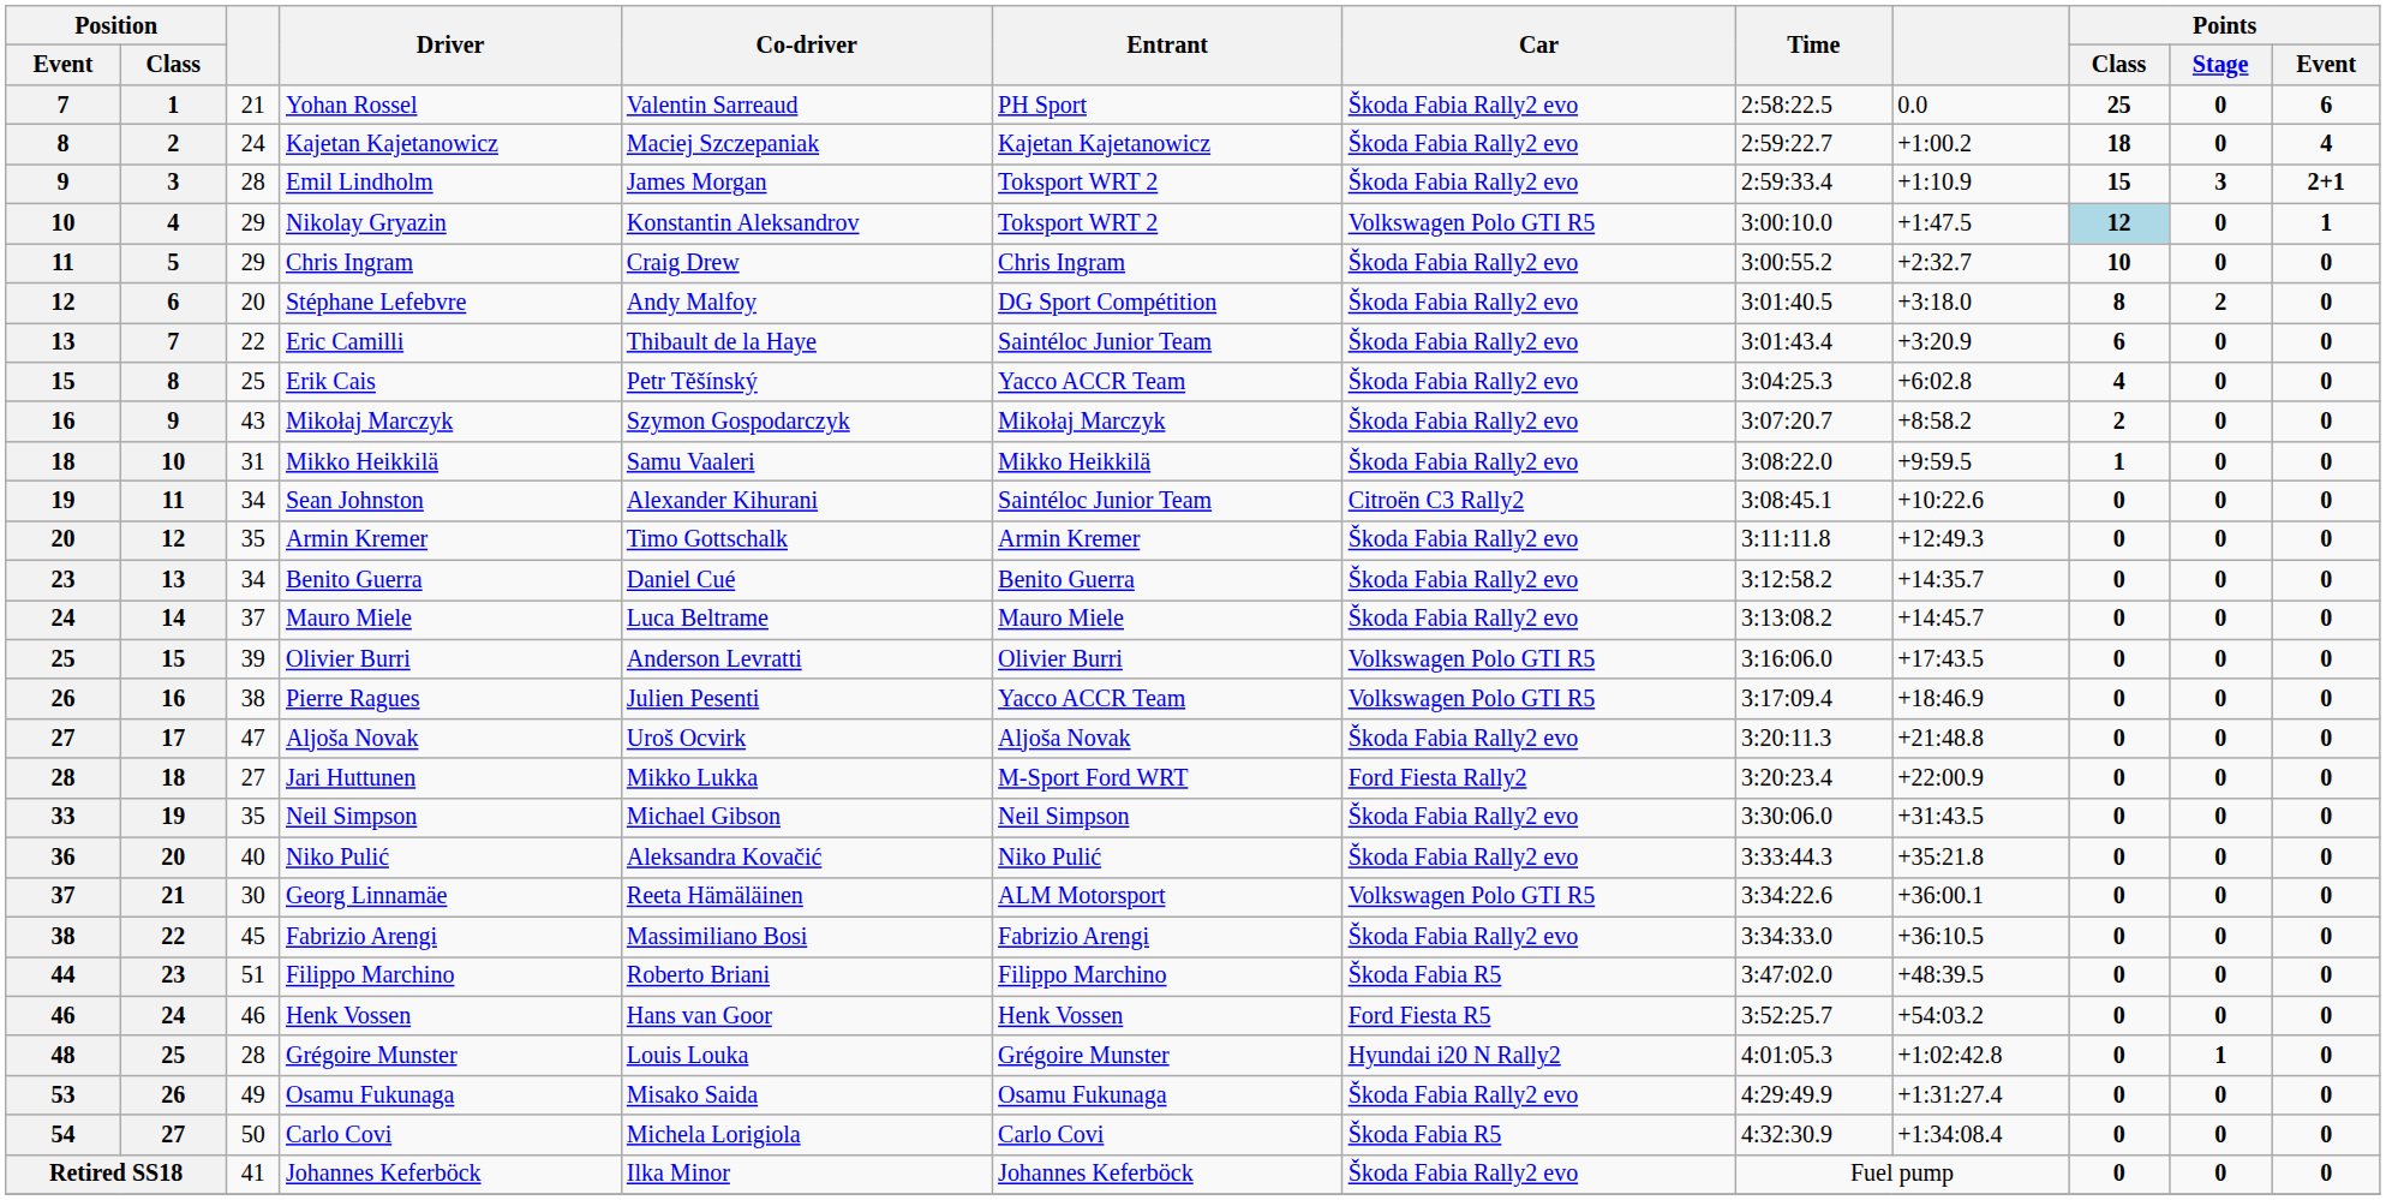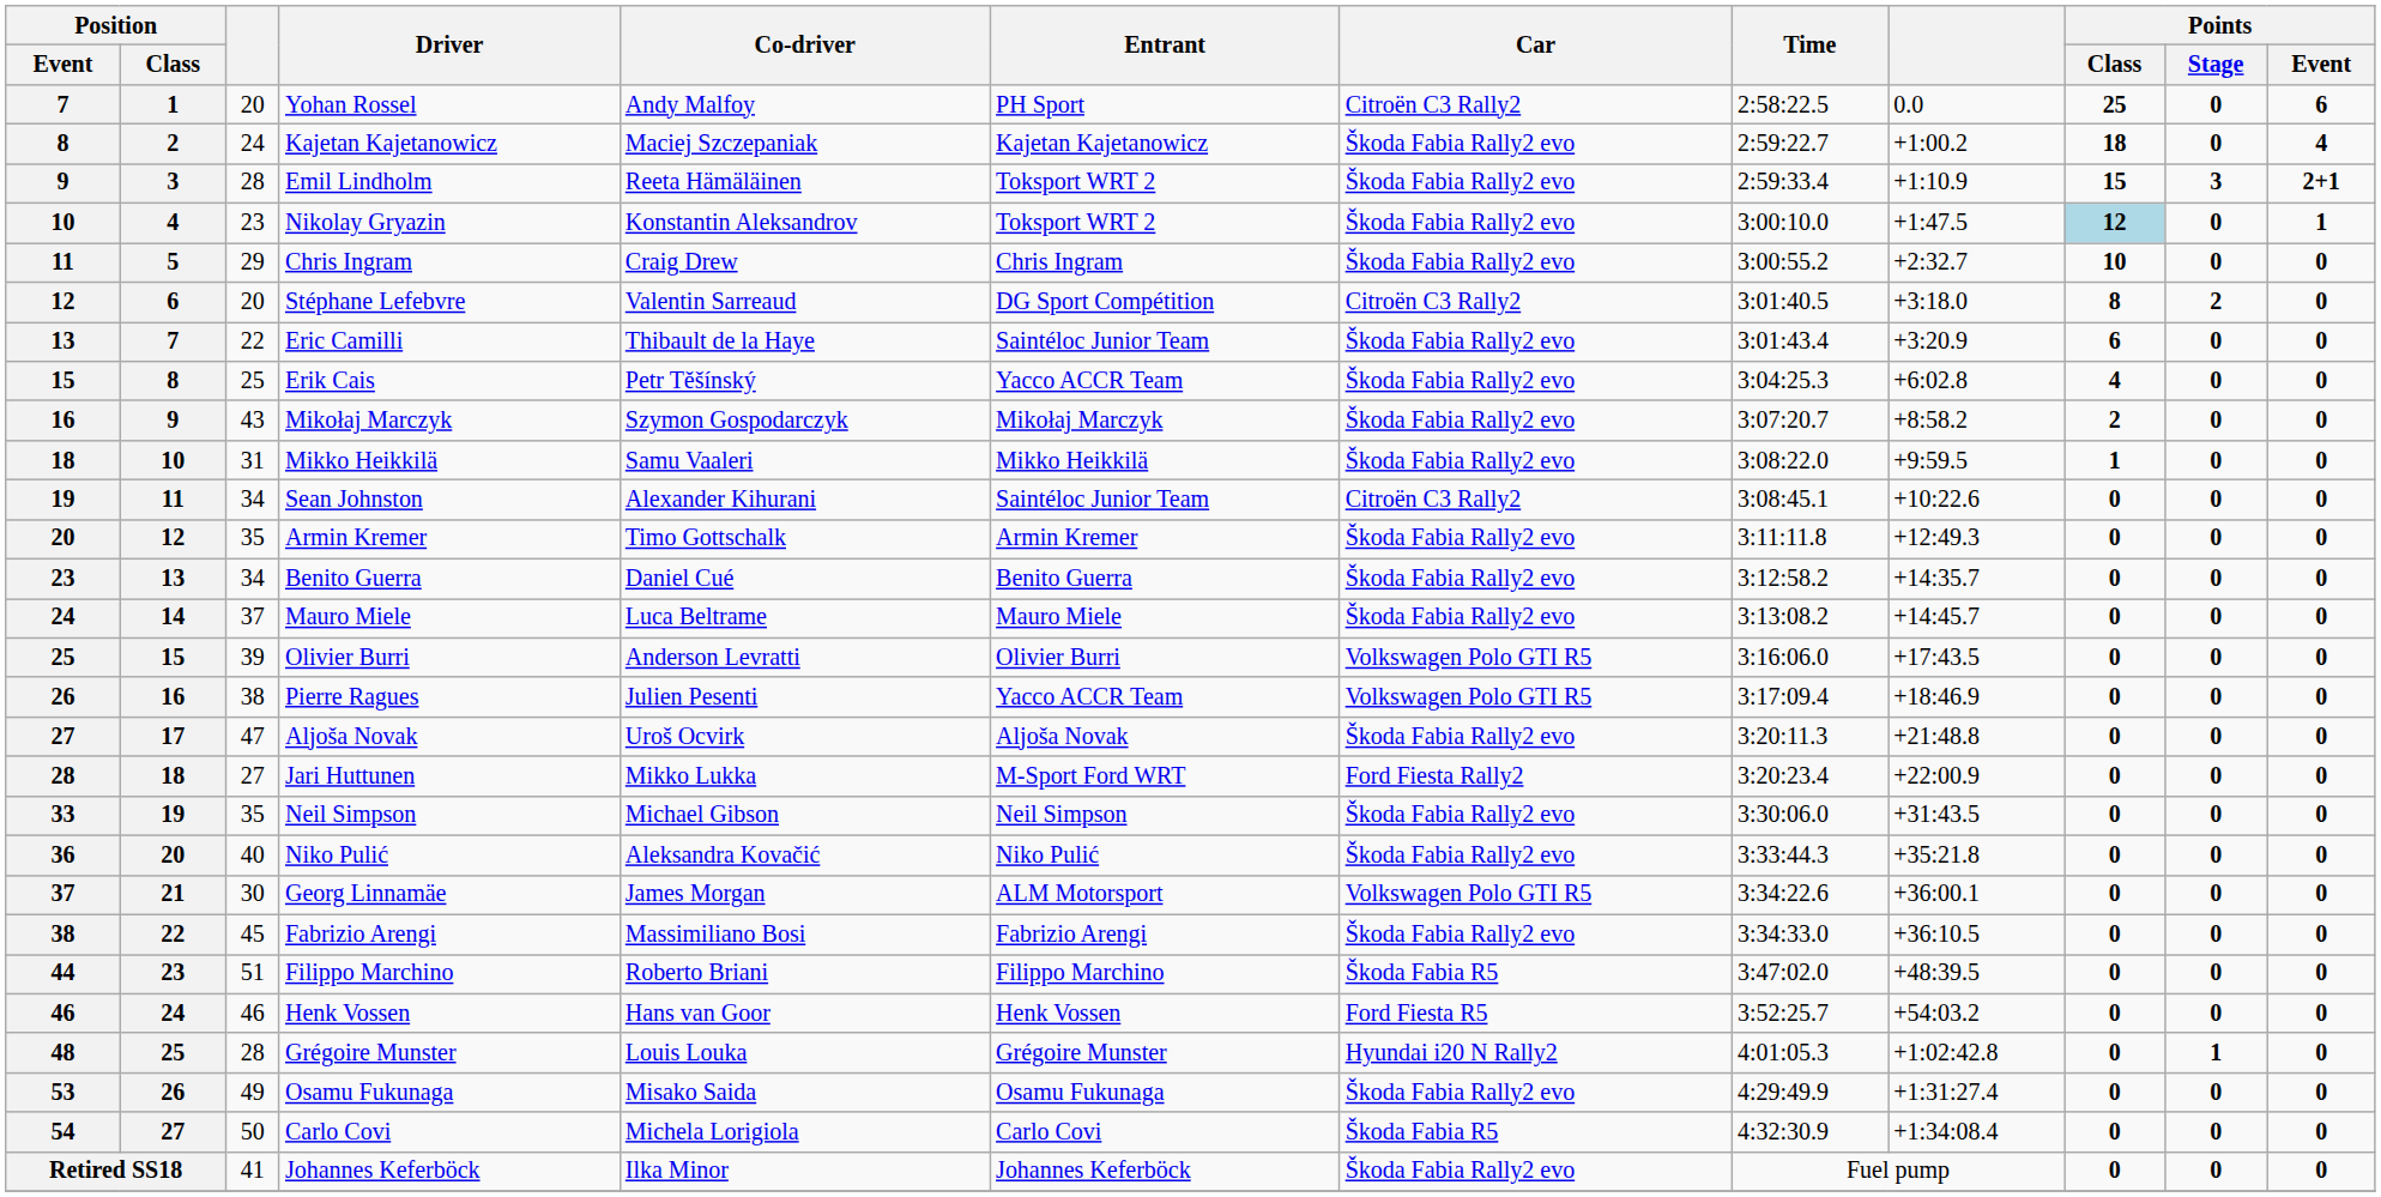 <table class="wikitable" width=85% style="font-size: 85%;">
 <tr>
 <th colspan="2">Position</th>
 <th rowspan="2"></th>
 <th rowspan="2">Driver</th>
 <th rowspan="2">Co-driver</th>
 <th rowspan="2">Entrant</th>
 <th rowspan="2">Car</th>
 <th rowspan="2">Time</th>
 <th rowspan="2"></th>
 <th colspan="3">Points</th>
 </tr>
 <tr>
 <th>Event</th>
 <th>Class</th>
 <th>Class</th>
 <th><a href='#'>Stage</a></th>
 <th>Event</th>
 </tr>
 <tr>
 <th>7</th>
 <th>1</th>
-<td align="center">21</td>
+<td align="center">20</td>
 <td><a href='#'>Yohan Rossel</a></td>
-<td><a href='#'>Valentin Sarreaud</a></td>
+<td><a href='#'>Andy Malfoy</a></td>
 <td><a href='#'>PH Sport</a></td>
-<td><a href='#'>Škoda Fabia Rally2 evo</a></td>
+<td><a href='#'>Citroën C3 Rally2</a></td>
 <td>2:58:22.5</td>
 <td>0.0</td>
 <td align="center"><strong>25</strong></td>
 <td align="center"><strong>0</strong></td>
 <td align="center"><strong>6</strong></td>
 </tr>
 <tr>
 <th>8</th>
 <th>2</th>
 <td align="center">24</td>
 <td><a href='#'>Kajetan Kajetanowicz</a></td>
 <td><a href='#'>Maciej Szczepaniak</a></td>
 <td><a href='#'>Kajetan Kajetanowicz</a></td>
 <td><a href='#'>Škoda Fabia Rally2 evo</a></td>
 <td>2:59:22.7</td>
 <td>+1:00.2</td>
 <td align="center"><strong>18</strong></td>
 <td align="center"><strong>0</strong></td>
 <td align="center"><strong>4</strong></td>
 </tr>
 <tr>
 <th>9</th>
 <th>3</th>
 <td align="center">28</td>
 <td><a href='#'>Emil Lindholm</a></td>
-<td><a href='#'>James Morgan</a></td>
+<td><a href='#'>Reeta Hämäläinen</a></td>
 <td><a href='#'>Toksport WRT 2</a></td>
 <td><a href='#'>Škoda Fabia Rally2 evo</a></td>
 <td>2:59:33.4</td>
 <td>+1:10.9</td>
 <td align="center"><strong>15</strong></td>
 <td align="center"><strong>3</strong></td>
 <td align="center"><strong>2+1</strong></td>
 </tr>
 <tr>
 <th>10</th>
 <th>4</th>
-<td align="center">29</td>
+<td align="center">23</td>
 <td><a href='#'>Nikolay Gryazin</a></td>
 <td><a href='#'>Konstantin Aleksandrov</a></td>
 <td><a href='#'>Toksport WRT 2</a></td>
-<td><a href='#'>Volkswagen Polo GTI R5</a></td>
+<td><a href='#'>Škoda Fabia Rally2 evo</a></td>
 <td>3:00:10.0</td>
 <td>+1:47.5</td>
 <td align="center" style="background: lightblue;"><strong>12</strong></td>
 <td align="center"><strong>0</strong></td>
 <td align="center"><strong>1</strong></td>
 </tr>
 <tr>
 <th>11</th>
 <th>5</th>
 <td align="center">29</td>
 <td><a href='#'>Chris Ingram</a></td>
 <td><a href='#'>Craig Drew</a></td>
 <td><a href='#'>Chris Ingram</a></td>
 <td><a href='#'>Škoda Fabia Rally2 evo</a></td>
 <td>3:00:55.2</td>
 <td>+2:32.7</td>
 <td align="center"><strong>10</strong></td>
 <td align="center"><strong>0</strong></td>
 <td align="center"><strong>0</strong></td>
 </tr>
 <tr>
 <th>12</th>
 <th>6</th>
 <td align="center">20</td>
 <td><a href='#'>Stéphane Lefebvre</a></td>
-<td><a href='#'>Andy Malfoy</a></td>
+<td><a href='#'>Valentin Sarreaud</a></td>
 <td><a href='#'>DG Sport Compétition</a></td>
-<td><a href='#'>Škoda Fabia Rally2 evo</a></td>
+<td><a href='#'>Citroën C3 Rally2</a></td>
 <td>3:01:40.5</td>
 <td>+3:18.0</td>
 <td align="center"><strong>8</strong></td>
 <td align="center"><strong>2</strong></td>
 <td align="center"><strong>0</strong></td>
 </tr>
 <tr>
 <th>13</th>
 <th>7</th>
 <td align="center">22</td>
 <td><a href='#'>Eric Camilli</a></td>
 <td><a href='#'>Thibault de la Haye</a></td>
 <td><a href='#'>Saintéloc Junior Team</a></td>
 <td><a href='#'>Škoda Fabia Rally2 evo</a></td>
 <td>3:01:43.4</td>
 <td>+3:20.9</td>
 <td align="center"><strong>6</strong></td>
 <td align="center"><strong>0</strong></td>
 <td align="center"><strong>0</strong></td>
 </tr>
 <tr>
 <th>15</th>
 <th>8</th>
 <td align="center">25</td>
 <td><a href='#'>Erik Cais</a></td>
 <td><a href='#'>Petr Těšínský</a></td>
 <td><a href='#'>Yacco ACCR Team</a></td>
 <td><a href='#'>Škoda Fabia Rally2 evo</a></td>
 <td>3:04:25.3</td>
 <td>+6:02.8</td>
 <td align="center"><strong>4</strong></td>
 <td align="center"><strong>0</strong></td>
 <td align="center"><strong>0</strong></td>
 </tr>
 <tr>
 <th>16</th>
 <th>9</th>
 <td align="center">43</td>
 <td><a href='#'>Mikołaj Marczyk</a></td>
 <td><a href='#'>Szymon Gospodarczyk</a></td>
 <td><a href='#'>Mikołaj Marczyk</a></td>
 <td><a href='#'>Škoda Fabia Rally2 evo</a></td>
 <td>3:07:20.7</td>
 <td>+8:58.2</td>
 <td align="center"><strong>2</strong></td>
 <td align="center"><strong>0</strong></td>
 <td align="center"><strong>0</strong></td>
 </tr>
 <tr>
 <th>18</th>
 <th>10</th>
 <td align="center">31</td>
 <td><a href='#'>Mikko Heikkilä</a></td>
 <td><a href='#'>Samu Vaaleri</a></td>
 <td><a href='#'>Mikko Heikkilä</a></td>
 <td><a href='#'>Škoda Fabia Rally2 evo</a></td>
 <td>3:08:22.0</td>
 <td>+9:59.5</td>
 <td align="center"><strong>1</strong></td>
 <td align="center"><strong>0</strong></td>
 <td align="center"><strong>0</strong></td>
 </tr>
 <tr>
 <th>19</th>
 <th>11</th>
 <td align="center">34</td>
 <td><a href='#'>Sean Johnston</a></td>
 <td><a href='#'>Alexander Kihurani</a></td>
 <td><a href='#'>Saintéloc Junior Team</a></td>
 <td><a href='#'>Citroën C3 Rally2</a></td>
 <td>3:08:45.1</td>
 <td>+10:22.6</td>
 <td align="center"><strong>0</strong></td>
 <td align="center"><strong>0</strong></td>
 <td align="center"><strong>0</strong></td>
 </tr>
 <tr>
 <th>20</th>
 <th>12</th>
 <td align="center">35</td>
 <td><a href='#'>Armin Kremer</a></td>
 <td><a href='#'>Timo Gottschalk</a></td>
 <td><a href='#'>Armin Kremer</a></td>
 <td><a href='#'>Škoda Fabia Rally2 evo</a></td>
 <td>3:11:11.8</td>
 <td>+12:49.3</td>
 <td align="center"><strong>0</strong></td>
 <td align="center"><strong>0</strong></td>
 <td align="center"><strong>0</strong></td>
 </tr>
 <tr>
 <th>23</th>
 <th>13</th>
 <td align="center">34</td>
 <td><a href='#'>Benito Guerra</a></td>
 <td><a href='#'>Daniel Cué</a></td>
 <td><a href='#'>Benito Guerra</a></td>
 <td><a href='#'>Škoda Fabia Rally2 evo</a></td>
 <td>3:12:58.2</td>
 <td>+14:35.7</td>
 <td align="center"><strong>0</strong></td>
 <td align="center"><strong>0</strong></td>
 <td align="center"><strong>0</strong></td>
 </tr>
 <tr>
 <th>24</th>
 <th>14</th>
 <td align="center">37</td>
 <td><a href='#'>Mauro Miele</a></td>
 <td><a href='#'>Luca Beltrame</a></td>
 <td><a href='#'>Mauro Miele</a></td>
 <td><a href='#'>Škoda Fabia Rally2 evo</a></td>
 <td>3:13:08.2</td>
 <td>+14:45.7</td>
 <td align="center"><strong>0</strong></td>
 <td align="center"><strong>0</strong></td>
 <td align="center"><strong>0</strong></td>
 </tr>
 <tr>
 <th>25</th>
 <th>15</th>
 <td align="center">39</td>
 <td><a href='#'>Olivier Burri</a></td>
 <td><a href='#'>Anderson Levratti</a></td>
 <td><a href='#'>Olivier Burri</a></td>
 <td><a href='#'>Volkswagen Polo GTI R5</a></td>
 <td>3:16:06.0</td>
 <td>+17:43.5</td>
 <td align="center"><strong>0</strong></td>
 <td align="center"><strong>0</strong></td>
 <td align="center"><strong>0</strong></td>
 </tr>
 <tr>
 <th>26</th>
 <th>16</th>
 <td align="center">38</td>
 <td><a href='#'>Pierre Ragues</a></td>
 <td><a href='#'>Julien Pesenti</a></td>
 <td><a href='#'>Yacco ACCR Team</a></td>
 <td><a href='#'>Volkswagen Polo GTI R5</a></td>
 <td>3:17:09.4</td>
 <td>+18:46.9</td>
 <td align="center"><strong>0</strong></td>
 <td align="center"><strong>0</strong></td>
 <td align="center"><strong>0</strong></td>
 </tr>
 <tr>
 <th>27</th>
 <th>17</th>
 <td align="center">47</td>
 <td><a href='#'>Aljoša Novak</a></td>
 <td><a href='#'>Uroš Ocvirk</a></td>
 <td><a href='#'>Aljoša Novak</a></td>
 <td><a href='#'>Škoda Fabia Rally2 evo</a></td>
 <td>3:20:11.3</td>
 <td>+21:48.8</td>
 <td align="center"><strong>0</strong></td>
 <td align="center"><strong>0</strong></td>
 <td align="center"><strong>0</strong></td>
 </tr>
 <tr>
 <th>28</th>
 <th>18</th>
 <td align="center">27</td>
 <td><a href='#'>Jari Huttunen</a></td>
 <td><a href='#'>Mikko Lukka</a></td>
 <td><a href='#'>M-Sport Ford WRT</a></td>
 <td><a href='#'>Ford Fiesta Rally2</a></td>
 <td>3:20:23.4</td>
 <td>+22:00.9</td>
 <td align="center"><strong>0</strong></td>
 <td align="center"><strong>0</strong></td>
 <td align="center"><strong>0</strong></td>
 </tr>
 <tr>
 <th>33</th>
 <th>19</th>
 <td align="center">35</td>
 <td><a href='#'>Neil Simpson</a></td>
 <td><a href='#'>Michael Gibson</a></td>
 <td><a href='#'>Neil Simpson</a></td>
 <td><a href='#'>Škoda Fabia Rally2 evo</a></td>
 <td>3:30:06.0</td>
 <td>+31:43.5</td>
 <td align="center"><strong>0</strong></td>
 <td align="center"><strong>0</strong></td>
 <td align="center"><strong>0</strong></td>
 </tr>
 <tr>
 <th>36</th>
 <th>20</th>
 <td align="center">40</td>
 <td><a href='#'>Niko Pulić</a></td>
 <td><a href='#'>Aleksandra Kovačić</a></td>
 <td><a href='#'>Niko Pulić</a></td>
 <td><a href='#'>Škoda Fabia Rally2 evo</a></td>
 <td>3:33:44.3</td>
 <td>+35:21.8</td>
 <td align="center"><strong>0</strong></td>
 <td align="center"><strong>0</strong></td>
 <td align="center"><strong>0</strong></td>
 </tr>
 <tr>
 <th>37</th>
 <th>21</th>
 <td align="center">30</td>
 <td><a href='#'>Georg Linnamäe</a></td>
-<td><a href='#'>Reeta Hämäläinen</a></td>
+<td><a href='#'>James Morgan</a></td>
 <td><a href='#'>ALM Motorsport</a></td>
 <td><a href='#'>Volkswagen Polo GTI R5</a></td>
 <td>3:34:22.6</td>
 <td>+36:00.1</td>
 <td align="center"><strong>0</strong></td>
 <td align="center"><strong>0</strong></td>
 <td align="center"><strong>0</strong></td>
 </tr>
 <tr>
 <th>38</th>
 <th>22</th>
 <td align="center">45</td>
 <td><a href='#'>Fabrizio Arengi</a></td>
 <td><a href='#'>Massimiliano Bosi</a></td>
 <td><a href='#'>Fabrizio Arengi</a></td>
 <td><a href='#'>Škoda Fabia Rally2 evo</a></td>
 <td>3:34:33.0</td>
 <td>+36:10.5</td>
 <td align="center"><strong>0</strong></td>
 <td align="center"><strong>0</strong></td>
 <td align="center"><strong>0</strong></td>
 </tr>
 <tr>
 <th>44</th>
 <th>23</th>
 <td align="center">51</td>
 <td><a href='#'>Filippo Marchino</a></td>
 <td><a href='#'>Roberto Briani</a></td>
 <td><a href='#'>Filippo Marchino</a></td>
 <td><a href='#'>Škoda Fabia R5</a></td>
 <td>3:47:02.0</td>
 <td>+48:39.5</td>
 <td align="center"><strong>0</strong></td>
 <td align="center"><strong>0</strong></td>
 <td align="center"><strong>0</strong></td>
 </tr>
 <tr>
 <th>46</th>
 <th>24</th>
 <td align="center">46</td>
 <td><a href='#'>Henk Vossen</a></td>
 <td><a href='#'>Hans van Goor</a></td>
 <td><a href='#'>Henk Vossen</a></td>
 <td><a href='#'>Ford Fiesta R5</a></td>
 <td>3:52:25.7</td>
 <td>+54:03.2</td>
 <td align="center"><strong>0</strong></td>
 <td align="center"><strong>0</strong></td>
 <td align="center"><strong>0</strong></td>
 </tr>
 <tr>
 <th>48</th>
 <th>25</th>
 <td align="center">28</td>
 <td><a href='#'>Grégoire Munster</a></td>
 <td><a href='#'>Louis Louka</a></td>
 <td><a href='#'>Grégoire Munster</a></td>
 <td><a href='#'>Hyundai i20 N Rally2</a></td>
 <td>4:01:05.3</td>
 <td>+1:02:42.8</td>
 <td align="center"><strong>0</strong></td>
 <td align="center"><strong>1</strong></td>
 <td align="center"><strong>0</strong></td>
 </tr>
 <tr>
 <th>53</th>
 <th>26</th>
 <td align="center">49</td>
 <td><a href='#'>Osamu Fukunaga</a></td>
 <td><a href='#'>Misako Saida</a></td>
 <td><a href='#'>Osamu Fukunaga</a></td>
 <td><a href='#'>Škoda Fabia Rally2 evo</a></td>
 <td>4:29:49.9</td>
 <td>+1:31:27.4</td>
 <td align="center"><strong>0</strong></td>
 <td align="center"><strong>0</strong></td>
 <td align="center"><strong>0</strong></td>
 </tr>
 <tr>
 <th>54</th>
 <th>27</th>
 <td align="center">50</td>
 <td><a href='#'>Carlo Covi</a></td>
 <td><a href='#'>Michela Lorigiola</a></td>
 <td><a href='#'>Carlo Covi</a></td>
 <td><a href='#'>Škoda Fabia R5</a></td>
 <td>4:32:30.9</td>
 <td>+1:34:08.4</td>
 <td align="center"><strong>0</strong></td>
 <td align="center"><strong>0</strong></td>
 <td align="center"><strong>0</strong></td>
 </tr>
 <tr>
 <th colspan="2">Retired SS18</th>
 <td align="center">41</td>
 <td><a href='#'>Johannes Keferböck</a></td>
 <td><a href='#'>Ilka Minor</a></td>
 <td><a href='#'>Johannes Keferböck</a></td>
 <td><a href='#'>Škoda Fabia Rally2 evo</a></td>
 <td align="center" colspan="2">Fuel pump</td>
 <td align="center"><strong>0</strong></td>
 <td align="center"><strong>0</strong></td>
 <td align="center"><strong>0</strong></td>
 </tr>
 <tr>
 </tr>
 </table>
